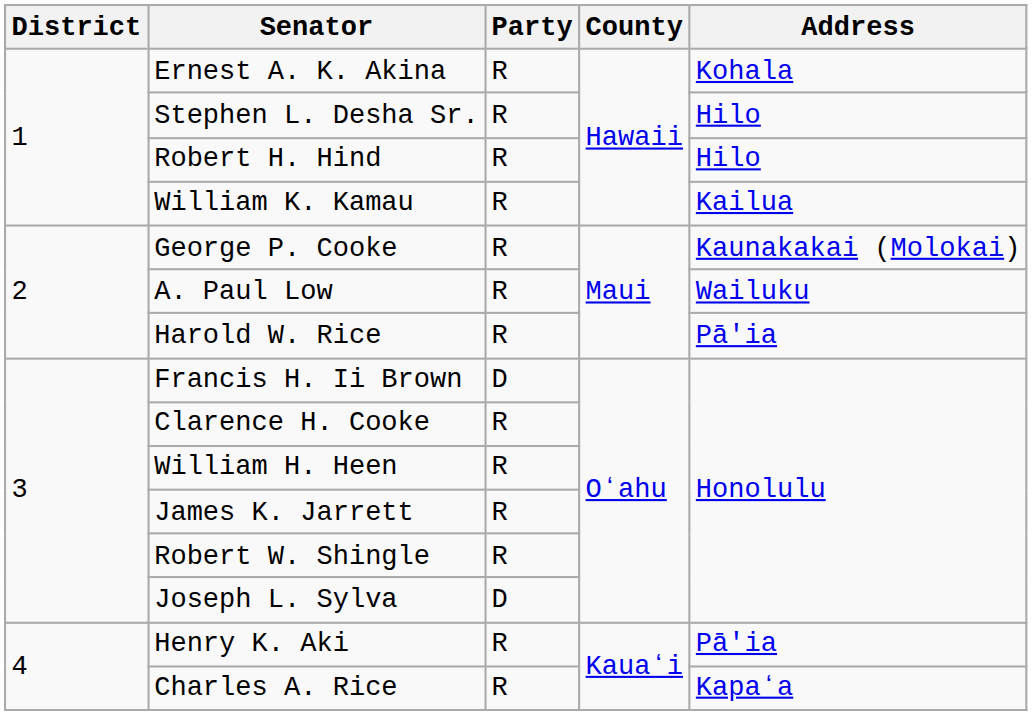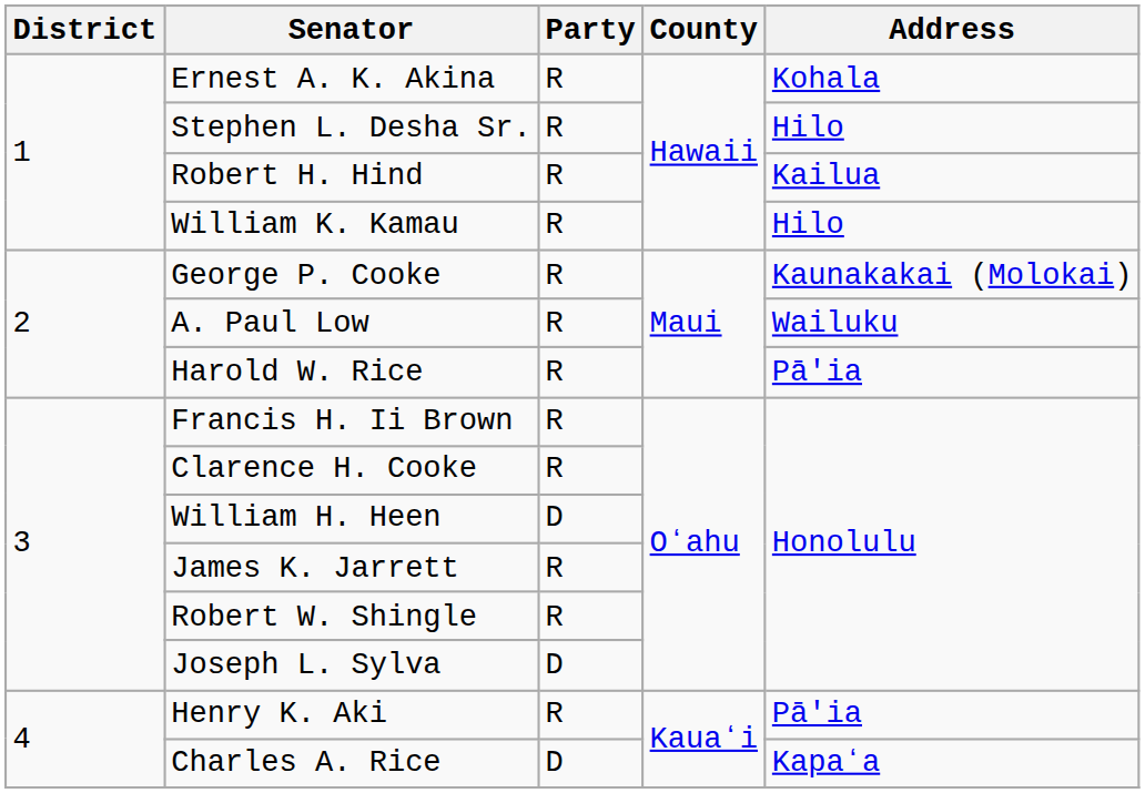 <table class= "sortable wikitable">
 <tr>
 <th>District</th>
 <th>Senator</th>
 <th>Party</th>
 <th>County</th>
 <th>Address</th>
 </tr>
 <tr>
 <td rowspan=4>1</td>
 <td>Ernest A. K. Akina</td>
 <td>R</td>
 <td rowspan=4><a href='#'>Hawaii</a></td>
 <td><a href='#'>Kohala</a></td>
 </tr>
 <tr>
 <td>Stephen L. Desha Sr.</td>
 <td>R</td>
 <td><a href='#'>Hilo</a></td>
 </tr>
 <tr>
 <td>Robert H. Hind</td>
 <td>R</td>
-<td><a href='#'>Hilo</a></td>
+<td><a href='#'>Kailua</a></td>
 </tr>
 <tr>
 <td>William K. Kamau</td>
 <td>R</td>
-<td><a href='#'>Kailua</a></td>
+<td><a href='#'>Hilo</a></td>
 </tr>
 <tr>
 <td rowspan=3>2</td>
 <td>George P. Cooke</td>
 <td>R</td>
 <td rowspan=3><a href='#'>Maui</a></td>
 <td><a href='#'>Kaunakakai</a> (<a href='#'>Molokai</a>)</td>
 </tr>
 <tr>
 <td>A. Paul Low</td>
 <td>R</td>
 <td><a href='#'>Wailuku</a></td>
 </tr>
 <tr>
 <td>Harold W. Rice</td>
 <td>R</td>
 <td><a href='#'>Pā'ia</a></td>
 </tr>
 <tr>
 <td rowspan=6>3</td>
 <td>Francis H. Ii Brown</td>
-<td>D</td>
+<td>R</td>
 <td rowspan=6><a href='#'>Oʻahu</a></td>
 <td rowspan=6><a href='#'>Honolulu</a></td>
 </tr>
 <tr>
 <td>Clarence H. Cooke</td>
 <td>R</td>
 </tr>
 <tr>
 <td>William H. Heen</td>
-<td>R</td>
+<td>D</td>
 </tr>
 <tr>
 <td>James K. Jarrett</td>
 <td>R</td>
 </tr>
 <tr>
 <td>Robert W. Shingle</td>
 <td>R</td>
 </tr>
 <tr>
 <td>Joseph L. Sylva</td>
 <td>D</td>
 </tr>
 <tr>
 <td rowspan=2>4</td>
 <td>Henry K. Aki</td>
 <td>R</td>
 <td rowspan=2><a href='#'>Kauaʻi</a></td>
 <td><a href='#'>Pā'ia</a></td>
 </tr>
 <tr>
 <td>Charles A. Rice</td>
-<td>R</td>
+<td>D</td>
 <td><a href='#'>Kapaʻa</a></td>
 </tr>
 <tr>
 </tr>
 </table>
